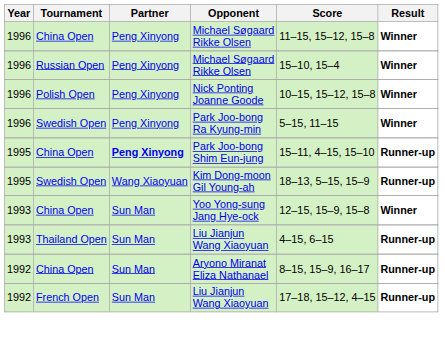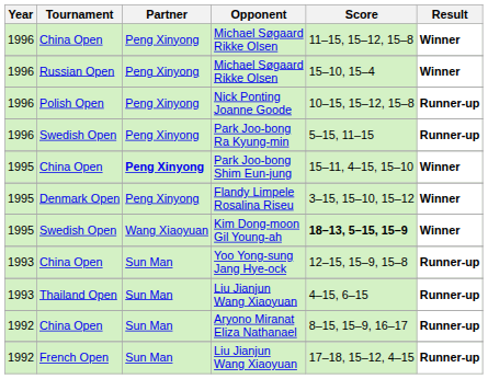 <table class="sortable wikitable" style="font-size: 90%;">
 <tr>
 <th>Year</th>
 <th>Tournament</th>
 <th>Partner</th>
 <th>Opponent</th>
 <th>Score</th>
 <th>Result</th>
 </tr>
 <tr style="background:#D4F1C5">
 <td align="center">1996</td>
 <td align="left"><a href='#'>China Open</a></td>
 <td align="left"> <a href='#'>Peng Xinyong</a></td>
 <td align="left"> <a href='#'>Michael Søgaard</a> <br>  <a href='#'>Rikke Olsen</a></td>
 <td align="left">11–15, 15–12, 15–8</td>
 <td style="text-align:left; background:white"> <strong>Winner</strong></td>
 </tr>
 <tr>
 </tr>
 <tr style="background:#D4F1C5">
 <td align="center">1996</td>
 <td align="left"><a href='#'>Russian Open</a></td>
 <td align="left"> <a href='#'>Peng Xinyong</a></td>
 <td align="left"> <a href='#'>Michael Søgaard</a> <br>  <a href='#'>Rikke Olsen</a></td>
 <td align="left">15–10, 15–4</td>
 <td style="text-align:left; background:white"> <strong>Winner</strong></td>
 </tr>
 <tr>
 </tr>
 <tr style="background:#D4F1C5">
 <td align="center">1996</td>
 <td align="left"><a href='#'>Polish Open</a></td>
 <td align="left"> <a href='#'>Peng Xinyong</a></td>
 <td align="left"> <a href='#'>Nick Ponting</a> <br>  <a href='#'>Joanne Goode</a></td>
 <td align="left">10–15, 15–12, 15–8</td>
-<td style="text-align:left; background:white"> <strong>Winner</strong></td>
+<td style="text-align:left; background:white"> <strong>Runner-up</strong></td>
 </tr>
 <tr>
 </tr>
 <tr style="background:#D4F1C5">
 <td align="center">1996</td>
 <td align="left"><a href='#'>Swedish Open</a></td>
 <td align="left"> <a href='#'>Peng Xinyong</a></td>
 <td align="left"> <a href='#'>Park Joo-bong</a> <br>  <a href='#'>Ra Kyung-min</a></td>
 <td align="left">5–15, 11–15</td>
-<td style="text-align:left; background:white"> <strong>Winner</strong></td>
+<td style="text-align:left; background:white"> <strong>Runner-up</strong></td>
 </tr>
 <tr>
 </tr>
 <tr style="background:#D4F1C5">
 <td align="center">1995</td>
 <td align="left"><a href='#'>China Open</a></td>
 <td align="left"><strong> <a href='#'>Peng Xinyong</a></strong></td>
 <td align="left"> <a href='#'>Park Joo-bong</a> <br>  <a href='#'>Shim Eun-jung</a></td>
 <td align="left">15–11, 4–15, 15–10</td>
-<td style="text-align:left; background:white"> <strong>Runner-up</strong></td>
+<td style="text-align:left; background:white"> <strong>Winner</strong></td>
 </tr>
 <tr>
+</tr>
+<tr style="background:#D4F1C5">
+<td align="center">1995</td>
+<td align="left"><a href='#'>Denmark Open</a></td>
+<td align="left"> <a href='#'>Peng Xinyong</a></td>
+<td align="left"> <a href='#'>Flandy Limpele</a> <br>  <a href='#'>Rosalina Riseu</a></td>
+<td align="left">3–15, 15–10, 15–12</td>
+<td style="text-align:left; background:white"> <strong>Winner</strong></td>
 </tr>
 <tr>
 </tr>
 <tr style="background:#D4F1C5">
 <td align="center">1995</td>
 <td align="left"><a href='#'>Swedish Open</a></td>
 <td align="left"> <a href='#'>Wang Xiaoyuan</a></td>
 <td align="left"> <a href='#'>Kim Dong-moon</a> <br>  <a href='#'>Gil Young-ah</a></td>
-<td align="left">18–13, 5–15, 15–9</td>
-<td style="text-align:left; background:white"> <strong>Runner-up</strong></td>
+<td align="left"><strong>18–13, 5–15, 15–9</strong></td>
+<td style="text-align:left; background:white"> <strong>Winner</strong></td>
 </tr>
 <tr>
 </tr>
 <tr style="background:#D4F1C5">
 <td align="center">1993</td>
 <td align="left"><a href='#'>China Open</a></td>
 <td align="left"> <a href='#'>Sun Man</a></td>
 <td align="left"> <a href='#'>Yoo Yong-sung</a> <br>  <a href='#'>Jang Hye-ock</a></td>
 <td align="left">12–15, 15–9, 15–8</td>
-<td style="text-align:left; background:white"> <strong>Winner</strong></td>
+<td style="text-align:left; background:white"> <strong>Runner-up</strong></td>
 </tr>
 <tr>
 </tr>
 <tr style="background:#D4F1C5">
 <td align="center">1993</td>
 <td align="left"><a href='#'>Thailand Open</a></td>
 <td align="left"> <a href='#'>Sun Man</a></td>
 <td align="left"> <a href='#'>Liu Jianjun</a> <br>  <a href='#'>Wang Xiaoyuan</a></td>
 <td align="left">4–15, 6–15</td>
 <td style="text-align:left; background:white"> <strong>Runner-up</strong></td>
 </tr>
 <tr>
 </tr>
 <tr style="background:#D4F1C5">
 <td align="center">1992</td>
 <td align="left"><a href='#'>China Open</a></td>
 <td align="left"> <a href='#'>Sun Man</a></td>
 <td align="left"> <a href='#'>Aryono Miranat</a> <br>  <a href='#'>Eliza Nathanael</a></td>
 <td align="left">8–15, 15–9, 16–17</td>
 <td style="text-align:left; background:white"> <strong>Runner-up</strong></td>
 </tr>
 <tr>
 </tr>
 <tr style="background:#D4F1C5">
 <td align="center">1992</td>
 <td align="left"><a href='#'>French Open</a></td>
 <td align="left"> <a href='#'>Sun Man</a></td>
 <td align="left"> <a href='#'>Liu Jianjun</a> <br>  <a href='#'>Wang Xiaoyuan</a></td>
 <td align="left">17–18, 15–12, 4–15</td>
 <td style="text-align:left; background:white"> <strong>Runner-up</strong></td>
 </tr>
 </table>
